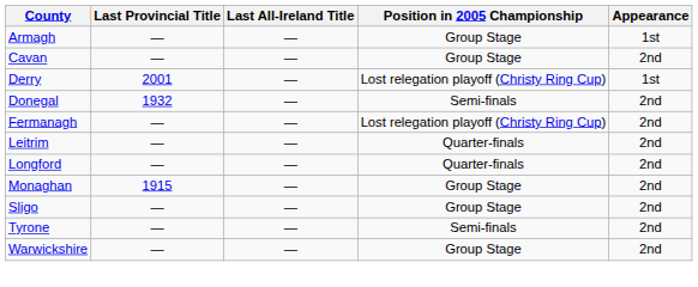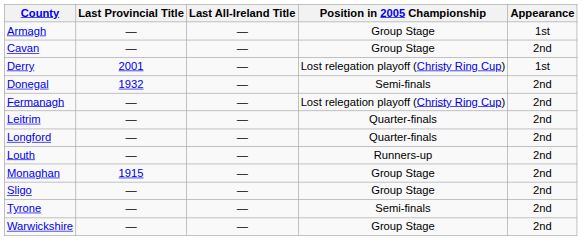 <table class="wikitable sortable" style="text-align:center">
 <tr>
 <th><a href='#'>County</a></th>
 <th>Last Provincial Title</th>
 <th>Last All-Ireland Title</th>
 <th>Position in <a href='#'>2005</a> Championship</th>
 <th>Appearance</th>
 </tr>
 <tr>
 <td style="text-align:left"> <a href='#'>Armagh</a></td>
 <td>—</td>
 <td>—</td>
 <td>Group Stage</td>
 <td>1st</td>
 </tr>
 <tr>
 <td style="text-align:left"> <a href='#'>Cavan</a></td>
 <td>—</td>
 <td>—</td>
 <td>Group Stage</td>
 <td>2nd</td>
 </tr>
 <tr>
 <td style="text-align:left"> <a href='#'>Derry</a></td>
 <td><a href='#'>2001</a></td>
 <td>—</td>
 <td>Lost relegation playoff (<a href='#'>Christy Ring Cup</a>)</td>
 <td>1st</td>
 </tr>
 <tr>
 <td style="text-align:left"> <a href='#'>Donegal</a></td>
 <td><a href='#'>1932</a></td>
 <td>—</td>
 <td>Semi-finals</td>
 <td>2nd</td>
 </tr>
 <tr>
 <td style="text-align:left"> <a href='#'>Fermanagh</a></td>
 <td>—</td>
 <td>—</td>
 <td>Lost relegation playoff (<a href='#'>Christy Ring Cup</a>)</td>
 <td>2nd</td>
 </tr>
 <tr>
 <td style="text-align:left"> <a href='#'>Leitrim</a></td>
 <td>—</td>
 <td>—</td>
 <td>Quarter-finals</td>
 <td>2nd</td>
 </tr>
 <tr>
 <td style="text-align:left"> <a href='#'>Longford</a></td>
 <td>—</td>
 <td>—</td>
 <td>Quarter-finals</td>
 <td>2nd</td>
 </tr>
 <tr>
+<td style="text-align:left"> <a href='#'>Louth</a></td>
+<td>—</td>
+<td>—</td>
+<td>Runners-up</td>
+<td>2nd</td>
+</tr>
+<tr>
 <td style="text-align:left"> <a href='#'>Monaghan</a></td>
 <td><a href='#'>1915</a></td>
 <td>—</td>
 <td>Group Stage</td>
 <td>2nd</td>
 </tr>
 <tr>
 <td style="text-align:left"> <a href='#'>Sligo</a></td>
 <td>—</td>
 <td>—</td>
 <td>Group Stage</td>
 <td>2nd</td>
 </tr>
 <tr>
 <td style="text-align:left"> <a href='#'>Tyrone</a></td>
 <td>—</td>
 <td>—</td>
 <td>Semi-finals</td>
 <td>2nd</td>
 </tr>
 <tr>
 <td style="text-align:left"><a href='#'>Warwickshire</a></td>
 <td>—</td>
 <td>—</td>
 <td>Group Stage</td>
 <td>2nd</td>
 </tr>
 </table>
